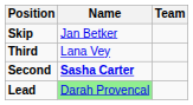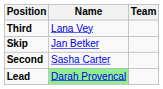 <table class="wikitable">
 <tr>
 <th><strong>Position</strong></th>
 <th><strong>Name</strong></th>
 <th><strong>Team</strong></th>
 </tr>
 <tr>
+<td><strong>Third</strong></td>
+<td><a href='#'>Lana Vey</a></td>
+<td></td>
+</tr>
+<tr>
 <td><strong>Skip</strong></td>
 <td><a href='#'>Jan Betker</a></td>
 <td></td>
 </tr>
 <tr>
-<td><strong>Third</strong></td>
-<td><a href='#'>Lana Vey</a></td>
-<td></td>
-</tr>
-<tr>
 <td><strong>Second</strong></td>
-<td><strong><a href='#'>Sasha Carter</a></strong></td>
+<td><a href='#'>Sasha Carter</a></td>
 <td></td>
 </tr>
 <tr>
 <td><strong>Lead</strong></td>
 <td style="background: lightgreen;"><a href='#'>Darah Provencal</a></td>
 <td></td>
 </tr>
 </table>
